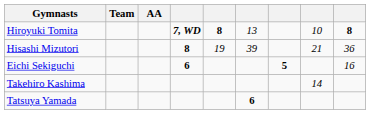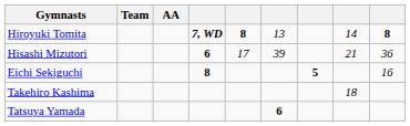 <table class="wikitable sortable collapsible autocollapse plainrowheaders" style="text-align:center; font-size:95%;">
 <tr>
 <th width=28% class=unsortable>Gymnasts</th>
 <th width=9% class=unsortable>Team</th>
 <th width=9% class=unsortable>AA</th>
 <th width=9% class=unsortable></th>
 <th width=9% class=unsortable></th>
 <th width=9% class=unsortable></th>
 <th width=9% class=unsortable></th>
 <th width=9% class=unsortable></th>
 <th width=9% class=unsortable></th>
 </tr>
 <tr>
 <td align=left><a href='#'>Hiroyuki Tomita</a></td>
 <td></td>
 <td></td>
 <td><strong><em>7, WD</em></strong></td>
 <td><strong>8</strong></td>
 <td><em>13</em></td>
 <td></td>
-<td><em>10</em></td>
+<td><em>14</em></td>
 <td><strong>8</strong></td>
 </tr>
 <tr>
 <td align=left><a href='#'>Hisashi Mizutori</a></td>
 <td></td>
 <td></td>
-<td><strong>8</strong></td>
-<td><em>19</em></td>
+<td><strong>6</strong></td>
+<td><em>17</em></td>
 <td><em>39</em></td>
 <td></td>
 <td><em>21</em></td>
 <td><em>36</em></td>
 </tr>
 <tr>
 <td align=left><a href='#'>Eichi Sekiguchi</a></td>
 <td></td>
 <td></td>
-<td><strong>6</strong></td>
+<td><strong>8</strong></td>
 <td></td>
 <td></td>
 <td><strong>5</strong></td>
 <td></td>
 <td><em>16</em></td>
 </tr>
 <tr>
 <td align=left><a href='#'>Takehiro Kashima</a></td>
 <td></td>
 <td></td>
 <td></td>
 <td></td>
 <td></td>
 <td></td>
-<td><em>14</em></td>
+<td><em>18</em></td>
 <td></td>
 </tr>
 <tr>
 <td align=left><a href='#'>Tatsuya Yamada</a></td>
 <td></td>
 <td></td>
 <td></td>
 <td></td>
 <td><strong>6</strong></td>
 <td></td>
 <td></td>
 <td></td>
 </tr>
 </table>
